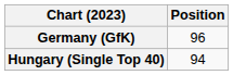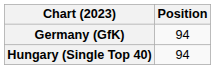 <table class="wikitable plainrowheaders" style="text-align:center">
 <tr>
 <th scope="col">Chart (2023)</th>
 <th scope="col">Position</th>
 </tr>
 <tr>
 <th scope="row">Germany (GfK)</th>
-<td>96</td>
+<td>94</td>
 </tr>
 <tr>
 <th scope="row">Hungary (Single Top 40)</th>
 <td>94</td>
 </tr>
 </table>
